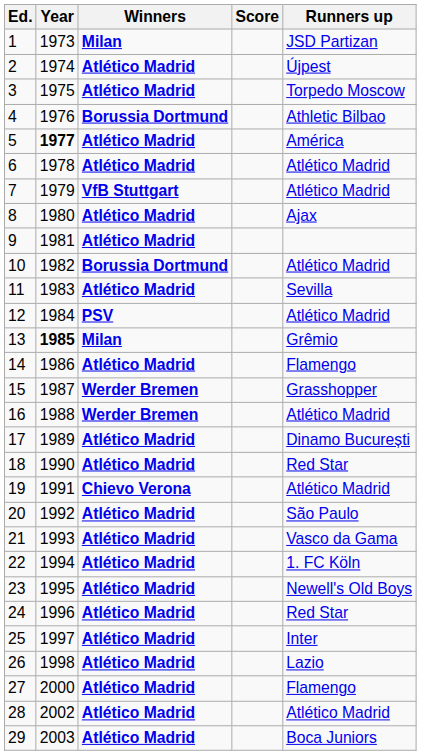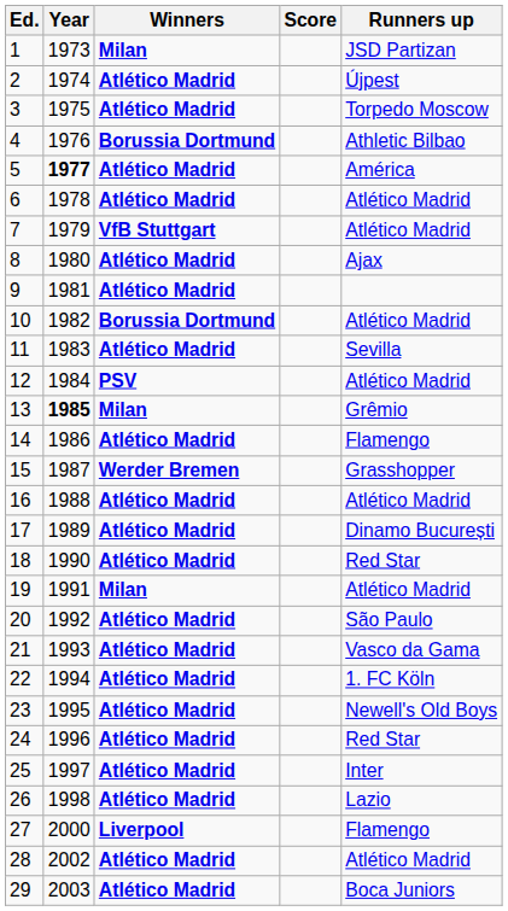 <table class= "wikitable sortable"; style= "text-align:">
 <tr>
 <th>Ed.</th>
 <th>Year</th>
 <th>Winners</th>
 <th>Score</th>
 <th>Runners up</th>
 </tr>
 <tr>
 <td>1</td>
 <td>1973</td>
 <td> <strong><a href='#'>Milan</a></strong></td>
 <td></td>
 <td> <a href='#'>JSD Partizan</a></td>
 </tr>
 <tr>
 <td>2</td>
 <td>1974</td>
 <td> <strong><a href='#'>Atlético Madrid</a></strong></td>
 <td></td>
 <td> <a href='#'>Újpest</a></td>
 </tr>
 <tr>
 <td>3</td>
 <td>1975</td>
 <td> <strong><a href='#'>Atlético Madrid</a></strong></td>
 <td></td>
 <td> <a href='#'>Torpedo Moscow</a></td>
 </tr>
 <tr>
 <td>4</td>
 <td>1976</td>
 <td> <strong><a href='#'>Borussia Dortmund</a></strong></td>
 <td></td>
 <td> <a href='#'>Athletic Bilbao</a></td>
 </tr>
 <tr>
 <td>5</td>
 <td><strong>1977</strong></td>
 <td> <strong><a href='#'>Atlético Madrid</a></strong></td>
 <td></td>
 <td> <a href='#'>América</a></td>
 </tr>
 <tr>
 <td>6</td>
 <td>1978</td>
 <td> <strong><a href='#'>Atlético Madrid</a></strong></td>
 <td></td>
 <td> <a href='#'>Atlético Madrid</a></td>
 </tr>
 <tr>
 <td>7</td>
 <td>1979</td>
 <td> <strong><a href='#'>VfB Stuttgart</a></strong></td>
 <td></td>
 <td> <a href='#'>Atlético Madrid</a></td>
 </tr>
 <tr>
 <td>8</td>
 <td>1980</td>
 <td> <strong><a href='#'>Atlético Madrid</a></strong></td>
 <td></td>
 <td> <a href='#'>Ajax</a></td>
 </tr>
 <tr>
 <td>9</td>
 <td>1981</td>
 <td> <strong><a href='#'>Atlético Madrid</a></strong></td>
 <td></td>
 <td></td>
 </tr>
 <tr>
 <td>10</td>
 <td>1982</td>
 <td> <strong><a href='#'>Borussia Dortmund</a></strong></td>
 <td></td>
 <td> <a href='#'>Atlético Madrid</a></td>
 </tr>
 <tr>
 <td>11</td>
 <td>1983</td>
 <td> <strong><a href='#'>Atlético Madrid</a></strong></td>
 <td></td>
 <td> <a href='#'>Sevilla</a></td>
 </tr>
 <tr>
 <td>12</td>
 <td>1984</td>
 <td> <strong><a href='#'>PSV</a></strong></td>
 <td></td>
 <td> <a href='#'>Atlético Madrid</a></td>
 </tr>
 <tr>
 <td>13</td>
 <td><strong>1985</strong></td>
 <td> <strong><a href='#'>Milan</a></strong></td>
 <td></td>
 <td> <a href='#'>Grêmio</a></td>
 </tr>
 <tr>
 <td>14</td>
 <td>1986</td>
 <td> <strong><a href='#'>Atlético Madrid</a></strong></td>
 <td></td>
 <td> <a href='#'>Flamengo</a></td>
 </tr>
 <tr>
 <td>15</td>
 <td>1987</td>
 <td> <strong><a href='#'>Werder Bremen</a></strong></td>
 <td></td>
 <td> <a href='#'>Grasshopper</a></td>
 </tr>
 <tr>
 <td>16</td>
 <td>1988</td>
-<td> <strong><a href='#'>Werder Bremen</a></strong></td>
+<td> <strong><a href='#'>Atlético Madrid</a></strong></td>
 <td></td>
 <td> <a href='#'>Atlético Madrid</a></td>
 </tr>
 <tr>
 <td>17</td>
 <td>1989</td>
 <td> <strong><a href='#'>Atlético Madrid</a></strong></td>
 <td></td>
 <td> <a href='#'>Dinamo București</a></td>
 </tr>
 <tr>
 <td>18</td>
 <td>1990</td>
 <td> <strong><a href='#'>Atlético Madrid</a></strong></td>
 <td></td>
 <td> <a href='#'>Red Star</a></td>
 </tr>
 <tr>
 <td>19</td>
 <td>1991</td>
-<td> <strong><a href='#'>Chievo Verona</a></strong></td>
+<td> <strong><a href='#'>Milan</a></strong></td>
 <td></td>
 <td> <a href='#'>Atlético Madrid</a></td>
 </tr>
 <tr>
 <td>20</td>
 <td>1992</td>
 <td> <strong><a href='#'>Atlético Madrid</a></strong></td>
 <td></td>
 <td> <a href='#'>São Paulo</a></td>
 </tr>
 <tr>
 <td>21</td>
 <td>1993</td>
 <td> <strong><a href='#'>Atlético Madrid</a></strong></td>
 <td></td>
 <td> <a href='#'>Vasco da Gama</a></td>
 </tr>
 <tr>
 <td>22</td>
 <td>1994</td>
 <td> <strong><a href='#'>Atlético Madrid</a></strong></td>
 <td></td>
 <td> <a href='#'>1. FC Köln</a></td>
 </tr>
 <tr>
 <td>23</td>
 <td>1995</td>
 <td> <strong><a href='#'>Atlético Madrid</a></strong></td>
 <td></td>
 <td> <a href='#'>Newell's Old Boys</a></td>
 </tr>
 <tr>
 <td>24</td>
 <td>1996</td>
 <td> <strong><a href='#'>Atlético Madrid</a></strong></td>
 <td></td>
 <td> <a href='#'>Red Star</a></td>
 </tr>
 <tr>
 <td>25</td>
 <td>1997</td>
 <td> <strong><a href='#'>Atlético Madrid</a></strong></td>
 <td></td>
 <td> <a href='#'>Inter</a></td>
 </tr>
 <tr>
 <td>26</td>
 <td>1998</td>
 <td> <strong><a href='#'>Atlético Madrid</a></strong></td>
 <td></td>
 <td> <a href='#'>Lazio</a></td>
 </tr>
 <tr>
 <td>27</td>
 <td>2000</td>
-<td> <strong><a href='#'>Atlético Madrid</a></strong></td>
+<td> <strong><a href='#'>Liverpool</a></strong></td>
 <td></td>
 <td> <a href='#'>Flamengo</a></td>
 </tr>
 <tr>
 <td>28</td>
 <td>2002</td>
 <td> <strong><a href='#'>Atlético Madrid</a></strong></td>
 <td></td>
 <td> <a href='#'>Atlético Madrid</a></td>
 </tr>
 <tr>
 <td>29 </td>
 <td>2003</td>
 <td> <strong><a href='#'>Atlético Madrid</a></strong></td>
 <td></td>
 <td> <a href='#'>Boca Juniors</a></td>
 </tr>
 </table>
